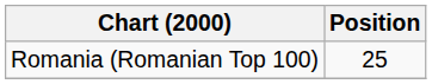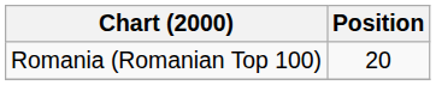 <table class="wikitable sortable">
 <tr>
 <th>Chart (2000)</th>
 <th>Position</th>
 </tr>
 <tr>
 <td>Romania (Romanian Top 100)</td>
-<td align="center">25</td>
+<td align="center">20</td>
 </tr>
 <tr>
 </tr>
 </table>
